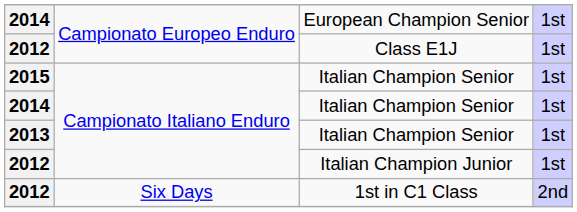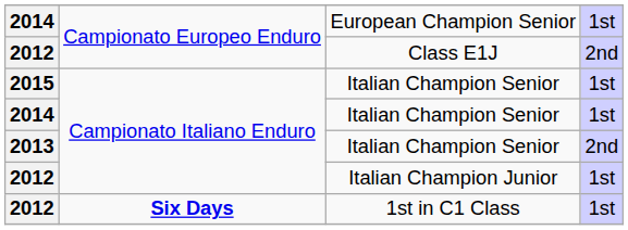 <table class="wikitable" style="font-size:90%; text-align:center;">
 <tr style="background:sandybrown;">
 </tr>
 <tr>
 <th>2014</th>
 <td rowspan=2><a href='#'>Campionato Europeo Enduro</a></td>
 <td>European Champion Senior</td>
 <td align="center" style="background:#CFCFFF;">1st</td>
 </tr>
 <tr>
 <th>2012</th>
 <td>Class E1J </td>
-<td align="center" style="background:#CFCFFF;">1st</td>
+<td align="center" style="background:#CFCFFF;">2nd</td>
 </tr>
 <tr>
 <th>2015</th>
 <td rowspan=4><a href='#'>Campionato Italiano Enduro</a></td>
 <td>Italian Champion Senior</td>
 <td align="center" style="background:#CFCFFF;">1st</td>
 </tr>
 <tr>
 <th>2014</th>
 <td>Italian Champion Senior</td>
 <td align="center" style="background:#CFCFFF;">1st</td>
 </tr>
 <tr>
 <th>2013</th>
 <td>Italian Champion Senior </td>
-<td align="center" style="background:#CFCFFF;">1st</td>
+<td align="center" style="background:#CFCFFF;">2nd</td>
 </tr>
 <tr>
 <th>2012</th>
 <td>Italian Champion Junior</td>
 <td align="center" style="background:#CFCFFF;">1st</td>
 </tr>
 <tr>
 <th>2012</th>
-<td><a href='#'>Six Days</a></td>
+<td><strong><a href='#'>Six Days</a></strong></td>
 <td>1st in C1 Class </td>
-<td align="center" style="background:#CFCFFF;">2nd</td>
+<td align="center" style="background:#CFCFFF;">1st</td>
 </tr>
 <tr>
 </tr>
 </table>
